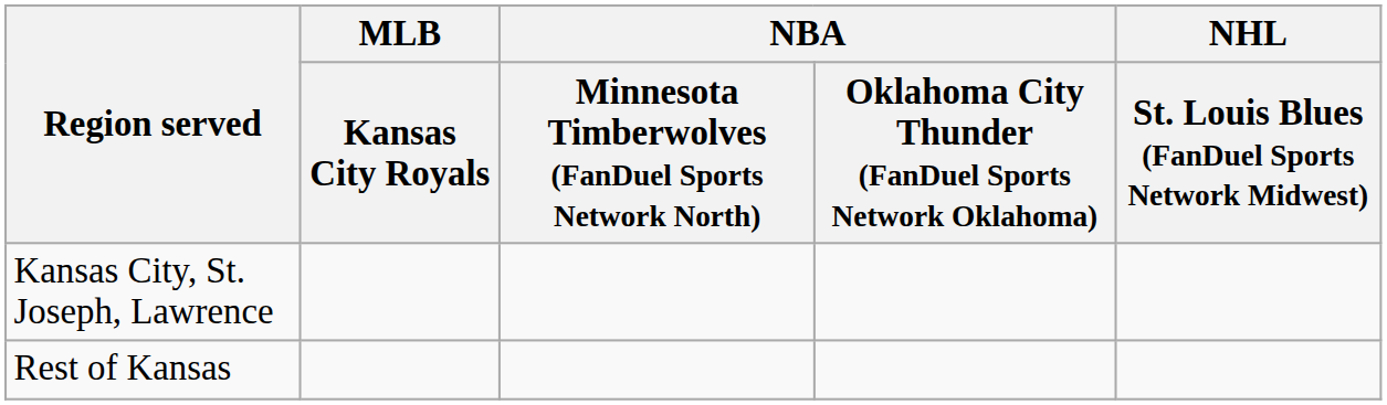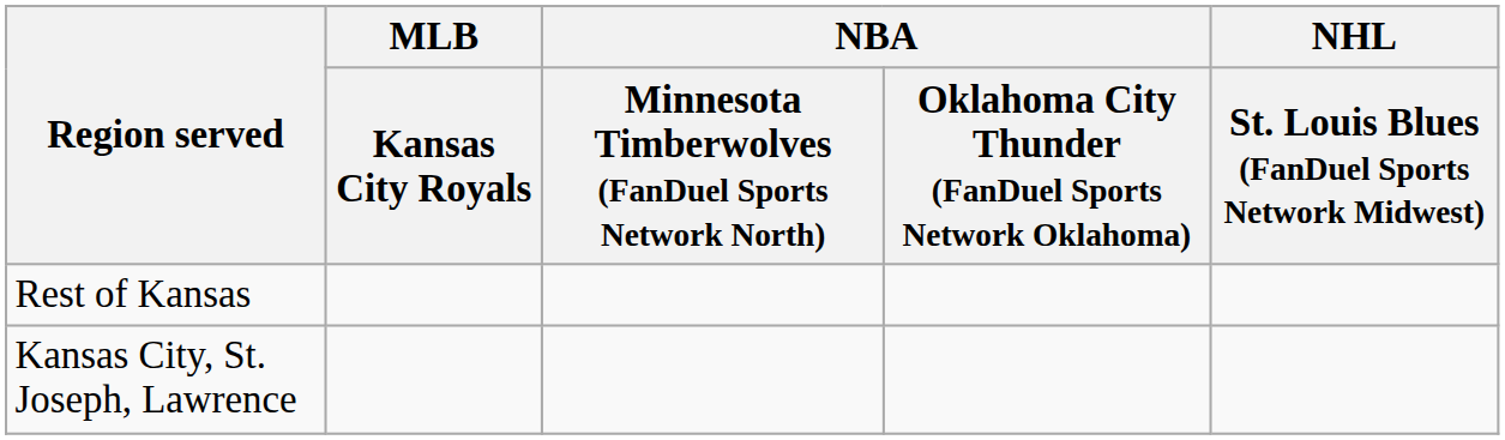 <table class="wikitable">
 <tr>
 <th rowspan="2">Region served</th>
 <th>MLB</th>
 <th colspan="2">NBA</th>
 <th>NHL</th>
 </tr>
 <tr>
 <th>Kansas City Royals</th>
 <th>Minnesota Timberwolves<br><small>(FanDuel Sports Network North)</small></th>
 <th>Oklahoma City Thunder<br><small>(FanDuel Sports Network Oklahoma)</small></th>
 <th>St. Louis Blues<br><small>(FanDuel Sports Network Midwest)</small></th>
 </tr>
 <tr>
+<td>Rest of Kansas</td>
+<td></td>
+<td></td>
+<td></td>
+<td></td>
+</tr>
+<tr>
 <td>Kansas City, St. Joseph, Lawrence</td>
 <td></td>
 <td></td>
 <td></td>
 <td></td>
 </tr>
-<tr>
-<td>Rest of Kansas</td>
-<td></td>
-<td></td>
-<td></td>
-<td></td>
-</tr>
 </table>
